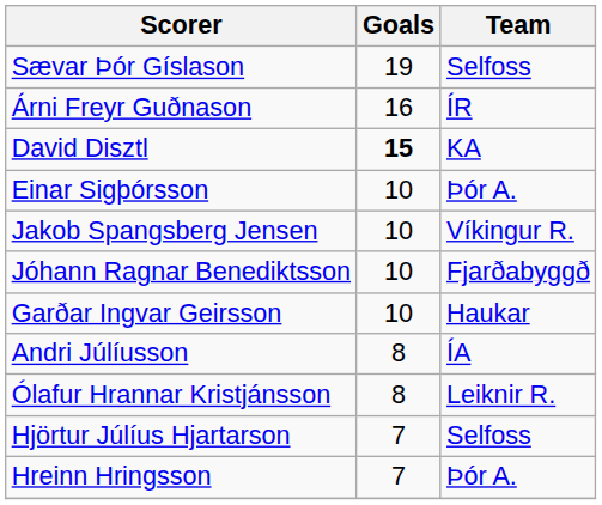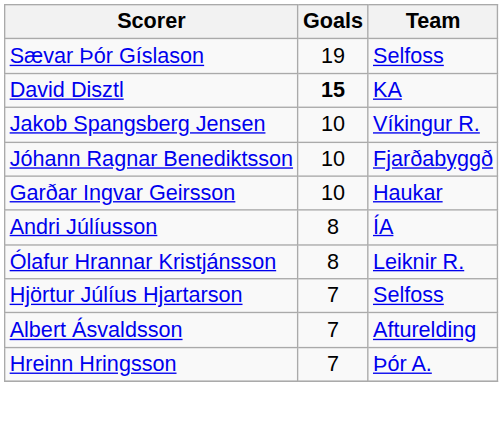 <table class="wikitable">
 <tr>
 <th>Scorer</th>
 <th>Goals</th>
 <th>Team</th>
 </tr>
 <tr>
 <td> <a href='#'>Sævar Þór Gíslason</a></td>
 <td Align=Center>19</td>
 <td><a href='#'>Selfoss</a></td>
 </tr>
 <tr>
-<td> <a href='#'>Árni Freyr Guðnason</a></td>
-<td Align=Center>16</td>
-<td><a href='#'>ÍR</a></td>
-</tr>
-<tr>
 <td> <a href='#'>David Disztl</a></td>
 <td Align=Center><strong>15</strong></td>
 <td><a href='#'>KA</a></td>
-</tr>
-<tr>
-<td> <a href='#'>Einar Sigþórsson</a></td>
-<td Align=Center>10</td>
-<td><a href='#'>Þór A.</a></td>
 </tr>
 <tr>
 <td> <a href='#'>Jakob Spangsberg Jensen</a></td>
 <td Align=Center>10</td>
 <td><a href='#'>Víkingur R.</a></td>
 </tr>
 <tr>
 <td> <a href='#'>Jóhann Ragnar Benediktsson</a></td>
 <td Align=Center>10</td>
 <td><a href='#'>Fjarðabyggð</a></td>
 </tr>
 <tr>
 <td> <a href='#'>Garðar Ingvar Geirsson</a></td>
 <td Align=Center>10</td>
 <td><a href='#'>Haukar</a></td>
 </tr>
 <tr>
 <td> <a href='#'>Andri Júlíusson</a></td>
 <td Align=Center>8</td>
 <td><a href='#'>ÍA</a></td>
 </tr>
 <tr>
 <td> <a href='#'>Ólafur Hrannar Kristjánsson</a></td>
 <td Align=Center>8</td>
 <td><a href='#'>Leiknir R.</a></td>
 </tr>
 <tr>
 <td> <a href='#'>Hjörtur Júlíus Hjartarson</a></td>
 <td Align=Center>7</td>
 <td><a href='#'>Selfoss</a></td>
 </tr>
 <tr>
+<td> <a href='#'>Albert Ásvaldsson</a></td>
+<td Align=Center>7</td>
+<td><a href='#'>Afturelding</a></td>
+</tr>
+<tr>
 <td> <a href='#'>Hreinn Hringsson</a></td>
 <td Align=Center>7</td>
 <td><a href='#'>Þór A.</a></td>
 </tr>
 <tr>
 </tr>
 </table>
